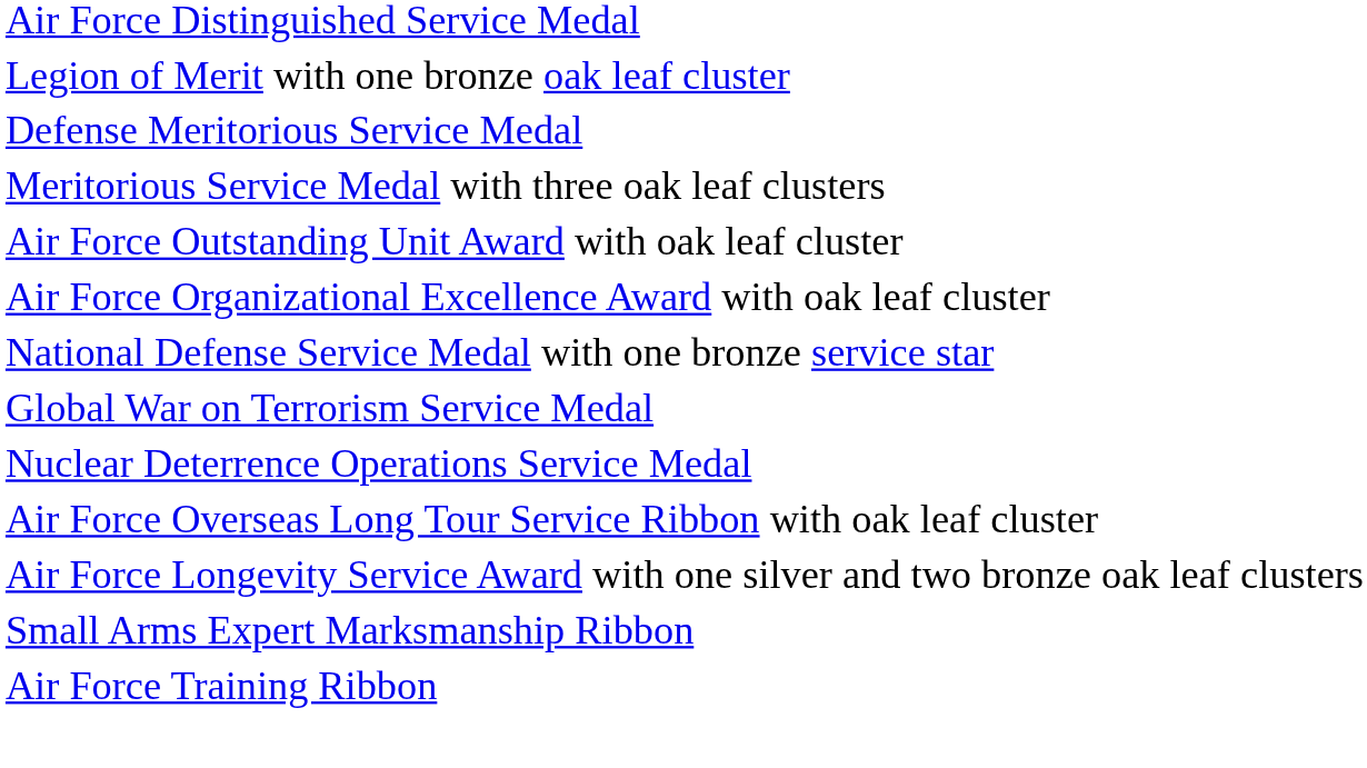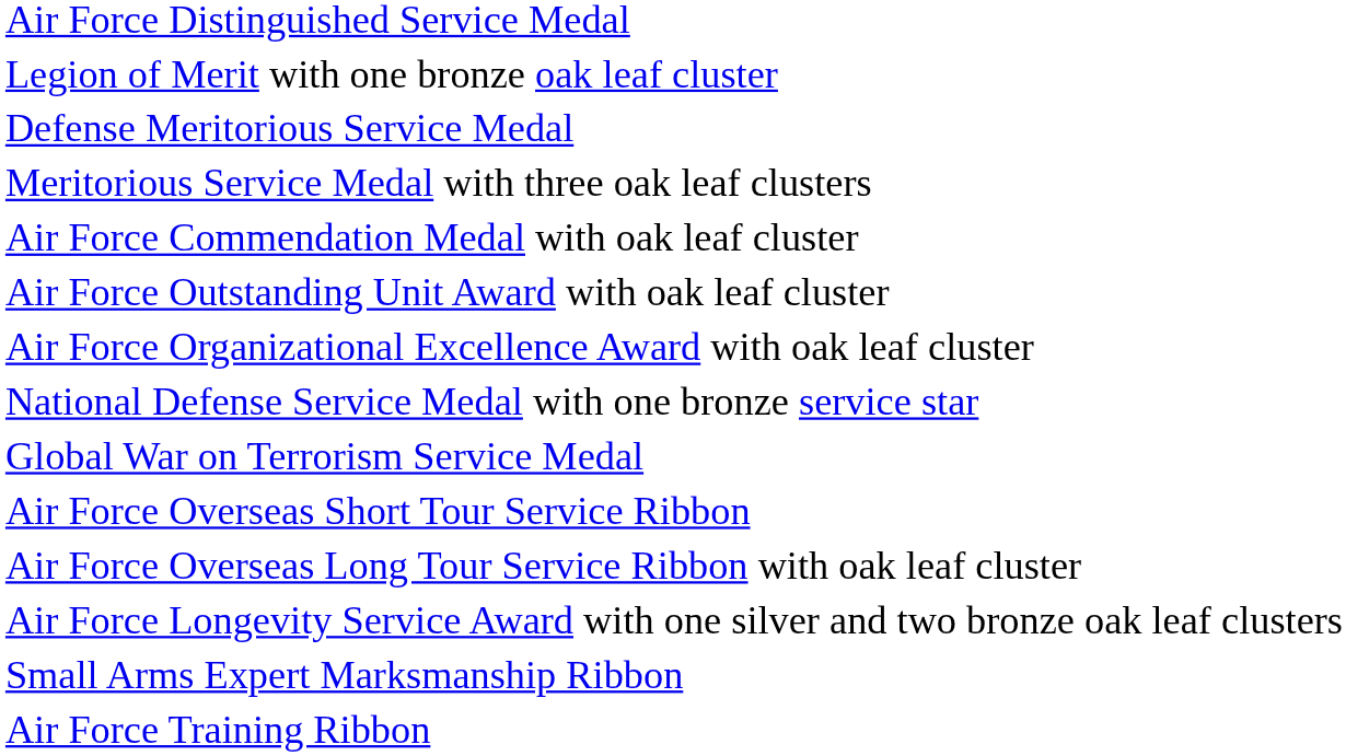 <table>
 <tr>
 <td></td>
 <td><a href='#'>Air Force Distinguished Service Medal</a></td>
 </tr>
 <tr>
 <td></td>
 <td><a href='#'>Legion of Merit</a> with one bronze <a href='#'>oak leaf cluster</a></td>
 </tr>
 <tr>
 <td></td>
 <td><a href='#'>Defense Meritorious Service Medal</a></td>
 </tr>
 <tr>
 <td><span></span><span></span><span></span></td>
 <td><a href='#'>Meritorious Service Medal</a> with three oak leaf clusters</td>
 </tr>
 <tr>
 <td></td>
+<td><a href='#'>Air Force Commendation Medal</a> with oak leaf cluster</td>
+</tr>
+<tr>
+<td></td>
 <td><a href='#'>Air Force Outstanding Unit Award</a> with oak leaf cluster</td>
 </tr>
 <tr>
 <td></td>
 <td><a href='#'>Air Force Organizational Excellence Award</a> with oak leaf cluster</td>
 </tr>
 <tr>
 <td></td>
 <td><a href='#'>National Defense Service Medal</a> with one bronze <a href='#'>service star</a></td>
 </tr>
 <tr>
 <td></td>
 <td><a href='#'>Global War on Terrorism Service Medal</a></td>
 </tr>
 <tr>
 <td></td>
-<td><a href='#'>Nuclear Deterrence Operations Service Medal</a></td>
+<td><a href='#'>Air Force Overseas Short Tour Service Ribbon</a></td>
 </tr>
 <tr>
 <td></td>
 <td><a href='#'>Air Force Overseas Long Tour Service Ribbon</a> with oak leaf cluster</td>
 </tr>
 <tr>
 <td><span></span><span></span><span></span></td>
 <td><a href='#'>Air Force Longevity Service Award</a> with one silver and two bronze oak leaf clusters</td>
 </tr>
 <tr>
 <td></td>
 <td><a href='#'>Small Arms Expert Marksmanship Ribbon</a></td>
 </tr>
 <tr>
 <td></td>
 <td><a href='#'>Air Force Training Ribbon</a></td>
 </tr>
 </table>
